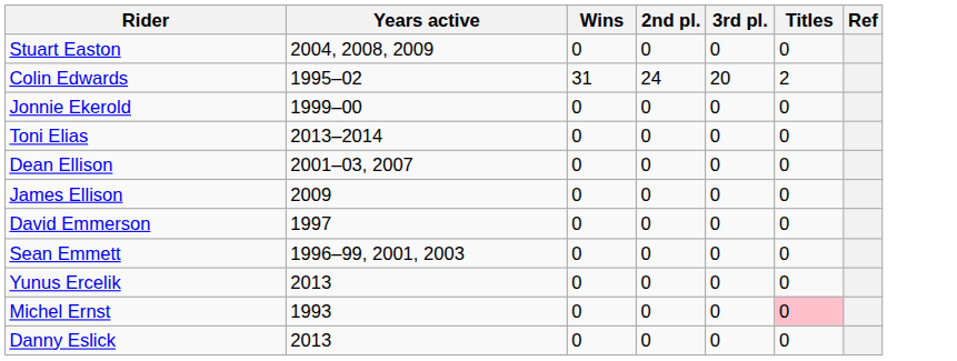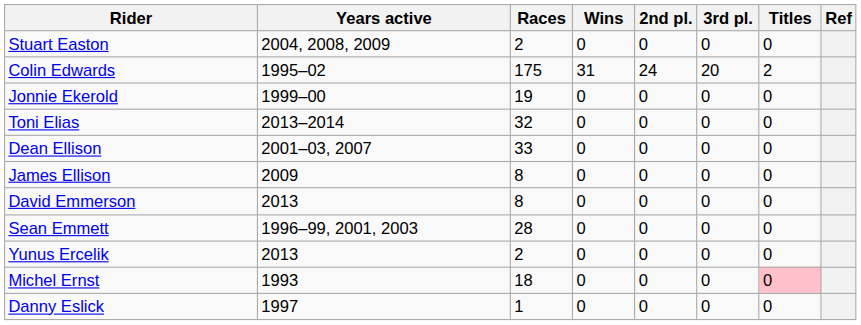 <table class="wikitable" style="font-size:95%;">
 <tr>
 <th width="225">Rider</th>
 <th width="225">Years active</th>
+<th width="50">Races</th>
 <th width="50">Wins</th>
 <th width="50">2nd pl.</th>
 <th width="50">3rd pl.</th>
 <th width="50">Titles</th>
 <th width="20">Ref</th>
 </tr>
 <tr>
 <td> <a href='#'>Stuart Easton</a></td>
 <td>2004, 2008, 2009</td>
+<td>2</td>
 <td>0</td>
 <td>0</td>
 <td>0</td>
 <td>0</td>
 <th></th>
 </tr>
 <tr>
 <td> <a href='#'>Colin Edwards</a></td>
 <td>1995–02</td>
+<td>175</td>
 <td>31</td>
 <td>24</td>
 <td>20</td>
 <td>2</td>
 <th></th>
 </tr>
 <tr>
 <td> <a href='#'>Jonnie Ekerold</a></td>
 <td>1999–00</td>
+<td>19</td>
 <td>0</td>
 <td>0</td>
 <td>0</td>
 <td>0</td>
 <th></th>
 </tr>
 <tr>
 <td> <a href='#'>Toni Elias</a></td>
 <td>2013–2014</td>
+<td>32</td>
 <td>0</td>
 <td>0</td>
 <td>0</td>
 <td>0</td>
 <th></th>
 </tr>
 <tr>
 <td> <a href='#'>Dean Ellison</a></td>
 <td>2001–03, 2007</td>
+<td>33</td>
 <td>0</td>
 <td>0</td>
 <td>0</td>
 <td>0</td>
 <th></th>
 </tr>
 <tr>
 <td> <a href='#'>James Ellison</a></td>
 <td>2009</td>
+<td>8</td>
 <td>0</td>
 <td>0</td>
 <td>0</td>
 <td>0</td>
 <th></th>
 </tr>
 <tr>
 <td> <a href='#'>David Emmerson</a></td>
-<td>1997</td>
+<td>2013</td>
+<td>8</td>
 <td>0</td>
 <td>0</td>
 <td>0</td>
 <td>0</td>
 <th></th>
 </tr>
 <tr>
 <td> <a href='#'>Sean Emmett</a></td>
 <td>1996–99, 2001, 2003</td>
+<td>28</td>
 <td>0</td>
 <td>0</td>
 <td>0</td>
 <td>0</td>
 <th></th>
 </tr>
 <tr>
 <td> <a href='#'>Yunus Ercelik</a></td>
 <td>2013</td>
+<td>2</td>
 <td>0</td>
 <td>0</td>
 <td>0</td>
 <td>0</td>
 <th></th>
 </tr>
 <tr>
 <td> <a href='#'>Michel Ernst</a></td>
 <td>1993</td>
+<td>18</td>
 <td>0</td>
 <td>0</td>
 <td>0</td>
 <td style="background: pink;">0</td>
 <th></th>
 </tr>
 <tr>
 <td> <a href='#'>Danny Eslick</a></td>
-<td>2013</td>
+<td>1997</td>
+<td>1</td>
 <td>0</td>
 <td>0</td>
 <td>0</td>
 <td>0</td>
 <th></th>
 </tr>
 </table>
